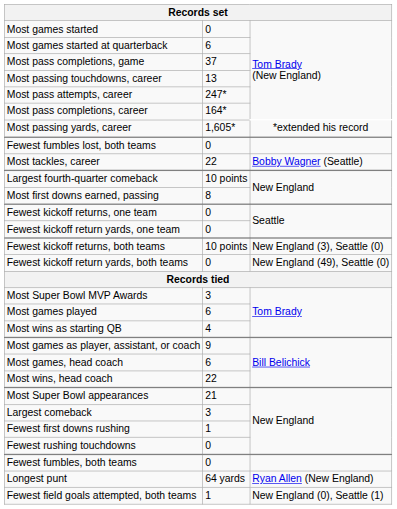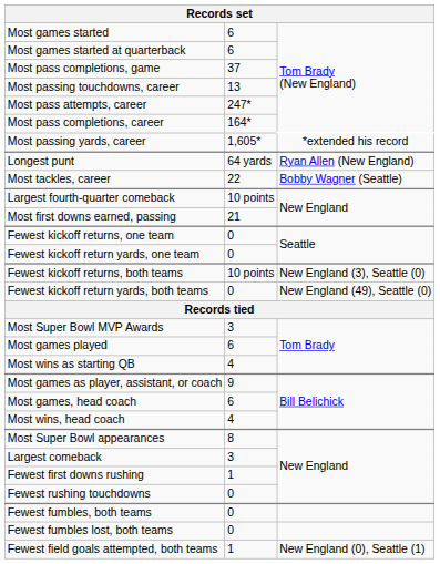 <table class="wikitable">
 <tr>
 <th colspan=3>Records set</th>
 </tr>
 <tr>
 <td>Most games started</td>
-<td>0</td>
+<td>6</td>
 <td rowspan=6 style="border-bottom: 2px solid white"><a href='#'>Tom Brady</a><br>(New England)</td>
 </tr>
 <tr>
 <td>Most games started at quarterback</td>
 <td>6</td>
 </tr>
 <tr>
 <td>Most pass completions, game</td>
 <td>37</td>
 </tr>
 <tr>
 <td>Most passing touchdowns, career</td>
 <td>13</td>
 </tr>
 <tr>
 <td>Most pass attempts, career</td>
 <td>247*</td>
 </tr>
 <tr>
 <td>Most pass completions, career</td>
 <td>164*</td>
 </tr>
 <tr style="border-bottom: 2px solid gray">
 <td>Most passing yards, career</td>
 <td>1,605*</td>
 <td style="border-top: 2px solid white" align=center>*extended his record</td>
 </tr>
 <tr>
-<td>Fewest fumbles lost, both teams</td>
-<td>0</td>
-<td> </td>
+<td>Longest punt</td>
+<td>64 yards</td>
+<td><a href='#'>Ryan Allen</a> (New England)</td>
 </tr>
 <tr style="border-bottom: 2px solid gray">
 <td>Most tackles, career</td>
 <td>22</td>
 <td><a href='#'>Bobby Wagner</a> (Seattle)</td>
 </tr>
 <tr>
 <td>Largest fourth-quarter comeback</td>
 <td>10 points</td>
 <td rowspan=2>New England</td>
 </tr>
 <tr style="border-bottom: 2px solid gray">
 <td>Most first downs earned, passing</td>
-<td>8</td>
+<td>21</td>
 </tr>
 <tr>
 <td>Fewest kickoff returns, one team</td>
 <td>0</td>
 <td rowspan=2>Seattle</td>
 </tr>
 <tr style="border-bottom: 2px solid gray">
 <td>Fewest kickoff return yards, one team</td>
 <td>0</td>
 </tr>
 <tr>
 <td>Fewest kickoff returns, both teams</td>
 <td>10 points</td>
 <td>New England (3), Seattle (0)</td>
 </tr>
 <tr>
 <td>Fewest kickoff return yards, both teams</td>
 <td>0</td>
 <td>New England (49), Seattle (0)</td>
 </tr>
 <tr>
 <th colspan=3>Records tied</th>
 </tr>
 <tr>
 <td>Most Super Bowl MVP Awards</td>
 <td>3</td>
 <td rowspan=3><a href='#'>Tom Brady</a></td>
 </tr>
 <tr>
 <td>Most games played</td>
 <td>6</td>
 </tr>
 <tr style="border-bottom: 2px solid gray">
 <td>Most wins as starting QB</td>
 <td>4</td>
 </tr>
 <tr>
 <td>Most games as player, assistant, or coach</td>
 <td>9</td>
 <td rowspan=3><a href='#'>Bill Belichick</a></td>
 </tr>
 <tr>
 <td>Most games, head coach</td>
 <td>6</td>
 </tr>
 <tr style="border-bottom: 2px solid gray">
 <td>Most wins, head coach</td>
-<td>22</td>
+<td>4</td>
 </tr>
 <tr>
 <td>Most Super Bowl appearances</td>
-<td>21</td>
+<td>8</td>
 <td rowspan=4>New England</td>
 </tr>
 <tr>
 <td>Largest comeback</td>
 <td>3</td>
 </tr>
 <tr>
 <td>Fewest first downs rushing</td>
 <td>1</td>
 </tr>
 <tr style="border-bottom: 2px solid gray">
 <td>Fewest rushing touchdowns</td>
 <td>0</td>
 </tr>
 <tr>
 <td>Fewest fumbles, both teams</td>
 <td>0</td>
 <td> </td>
 </tr>
 <tr>
-<td>Longest punt</td>
-<td>64 yards</td>
-<td><a href='#'>Ryan Allen</a> (New England)</td>
+<td>Fewest fumbles lost, both teams</td>
+<td>0</td>
+<td> </td>
 </tr>
 <tr>
 <td>Fewest field goals attempted, both teams</td>
 <td>1</td>
 <td>New England (0), Seattle (1)</td>
 </tr>
 </table>
